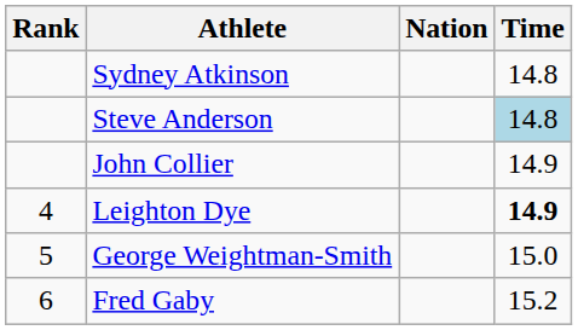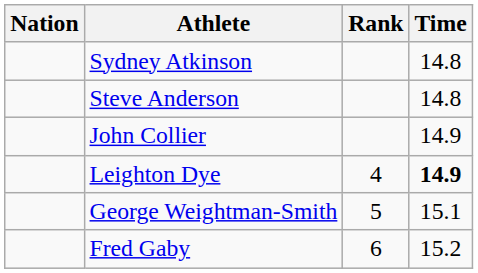 <table class="wikitable sortable" style="text-align:center">
 <tr>
+<th>Nation</th>
+<th>Athlete</th>
 <th>Rank</th>
-<th>Athlete</th>
-<th>Nation</th>
 <th>Time</th>
 </tr>
 <tr>
+<td align=left></td>
+<td align=left><a href='#'>Sydney Atkinson</a></td>
 <td></td>
-<td align=left><a href='#'>Sydney Atkinson</a></td>
-<td align=left></td>
 <td>14.8</td>
 </tr>
 <tr>
+<td align=left></td>
+<td align=left><a href='#'>Steve Anderson</a></td>
 <td></td>
-<td align=left><a href='#'>Steve Anderson</a></td>
-<td align=left></td>
-<td style="background: lightblue;">14.8</td>
+<td>14.8</td>
 </tr>
 <tr>
+<td align=left></td>
+<td align=left><a href='#'>John Collier</a></td>
 <td></td>
-<td align=left><a href='#'>John Collier</a></td>
-<td align=left></td>
 <td>14.9</td>
 </tr>
 <tr>
+<td align=left></td>
+<td align=left><a href='#'>Leighton Dye</a></td>
 <td>4</td>
-<td align=left><a href='#'>Leighton Dye</a></td>
-<td align=left></td>
 <td><strong>14.9</strong></td>
 </tr>
 <tr>
+<td align=left></td>
+<td align=left><a href='#'>George Weightman-Smith</a></td>
 <td>5</td>
-<td align=left><a href='#'>George Weightman-Smith</a></td>
-<td align=left></td>
-<td>15.0</td>
+<td>15.1</td>
 </tr>
 <tr>
+<td align=left></td>
+<td align=left><a href='#'>Fred Gaby</a></td>
 <td>6</td>
-<td align=left><a href='#'>Fred Gaby</a></td>
-<td align=left></td>
 <td>15.2</td>
 </tr>
 </table>
